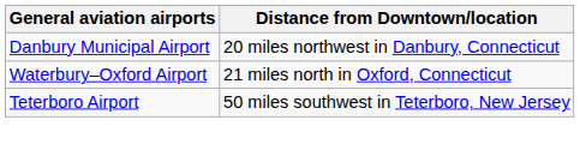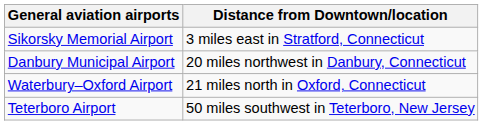 <table class="wikitable">
 <tr>
 <th>General aviation airports</th>
 <th>Distance from Downtown/location</th>
+</tr>
+<tr>
+<td><a href='#'>Sikorsky Memorial Airport</a></td>
+<td>3 miles east in <a href='#'>Stratford, Connecticut</a></td>
 </tr>
 <tr>
 <td><a href='#'>Danbury Municipal Airport</a></td>
 <td>20 miles northwest in <a href='#'>Danbury, Connecticut</a></td>
 </tr>
 <tr>
 <td><a href='#'>Waterbury–Oxford Airport</a></td>
 <td>21 miles north in <a href='#'>Oxford, Connecticut</a></td>
 </tr>
 <tr>
 <td><a href='#'>Teterboro Airport</a></td>
 <td>50 miles southwest in <a href='#'>Teterboro, New Jersey</a></td>
 </tr>
 </table>
